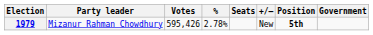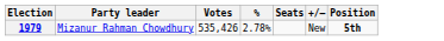 <table class=wikitable style=text-align:center>
 <tr>
 <th>Election</th>
 <th>Party leader</th>
 <th>Votes</th>
 <th>%</th>
 <th>Seats</th>
 <th>+/–</th>
 <th>Position</th>
-<th>Government</th>
 </tr>
 <tr>
 <th><a href='#'>1979</a></th>
 <td><a href='#'>Mizanur Rahman Chowdhury</a></td>
-<td>595,426</td>
+<td>535,426</td>
 <td>2.78%</td>
 <td></td>
 <td>New</td>
 <td><strong> 5th</strong></td>
-<td></td>
 </tr>
 </table>
